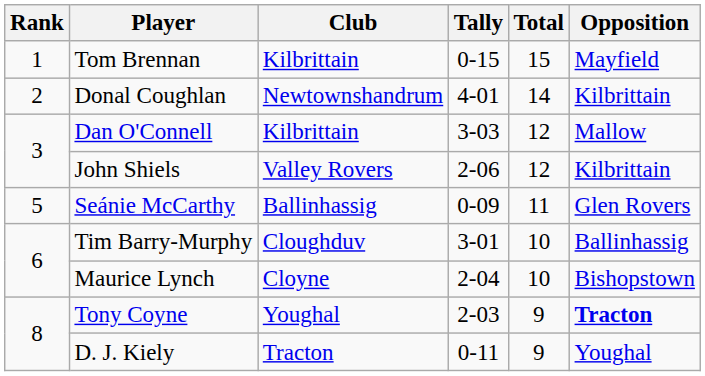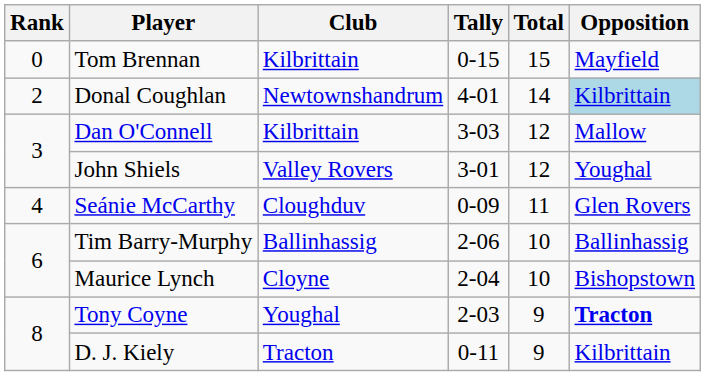 <table class="wikitable">
 <tr>
 <th>Rank</th>
 <th>Player</th>
 <th>Club</th>
 <th>Tally</th>
 <th>Total</th>
 <th>Opposition</th>
 </tr>
 <tr>
-<td rowspan="1" style="text-align:center;">1</td>
+<td rowspan="1" style="text-align:center;">0</td>
 <td>Tom Brennan</td>
 <td><a href='#'>Kilbrittain</a></td>
 <td align=center>0-15</td>
 <td align=center>15</td>
 <td><a href='#'>Mayfield</a></td>
 </tr>
 <tr>
 <td rowspan="1" style="text-align:center;">2</td>
 <td>Donal Coughlan</td>
 <td><a href='#'>Newtownshandrum</a></td>
 <td align=center>4-01</td>
 <td align=center>14</td>
-<td><a href='#'>Kilbrittain</a></td>
+<td style="background: lightblue;"><a href='#'>Kilbrittain</a></td>
 </tr>
 <tr>
 <td rowspan="2" style="text-align:center;">3</td>
 <td><a href='#'>Dan O'Connell</a></td>
 <td><a href='#'>Kilbrittain</a></td>
 <td align=center>3-03</td>
 <td align=center>12</td>
 <td><a href='#'>Mallow</a></td>
 </tr>
 <tr>
 <td>John Shiels</td>
 <td><a href='#'>Valley Rovers</a></td>
-<td align=center>2-06</td>
+<td align=center>3-01</td>
 <td align=center>12</td>
-<td><a href='#'>Kilbrittain</a></td>
+<td><a href='#'>Youghal</a></td>
 </tr>
 <tr>
-<td rowspan="1" style="text-align:center;">5</td>
+<td rowspan="1" style="text-align:center;">4</td>
 <td><a href='#'>Seánie McCarthy</a></td>
-<td><a href='#'>Ballinhassig</a></td>
+<td><a href='#'>Cloughduv</a></td>
 <td align=center>0-09</td>
 <td align=center>11</td>
 <td><a href='#'>Glen Rovers</a></td>
 </tr>
 <tr>
 <td rowspan="2" style="text-align:center;">6</td>
 <td>Tim Barry-Murphy</td>
-<td><a href='#'>Cloughduv</a></td>
-<td align=center>3-01</td>
+<td><a href='#'>Ballinhassig</a></td>
+<td align=center>2-06</td>
 <td align=center>10</td>
 <td><a href='#'>Ballinhassig</a></td>
 </tr>
 <tr>
 <td>Maurice Lynch</td>
 <td><a href='#'>Cloyne</a></td>
 <td align=center>2-04</td>
 <td align=center>10</td>
 <td><a href='#'>Bishopstown</a></td>
 </tr>
 <tr>
 <td rowspan="2" style="text-align:center;">8</td>
 <td><a href='#'>Tony Coyne</a></td>
 <td><a href='#'>Youghal</a></td>
 <td align=center>2-03</td>
 <td align=center>9</td>
 <td><strong><a href='#'>Tracton</a></strong></td>
 </tr>
 <tr>
 <td>D. J. Kiely</td>
 <td><a href='#'>Tracton</a></td>
 <td align=center>0-11</td>
 <td align=center>9</td>
-<td><a href='#'>Youghal</a></td>
+<td><a href='#'>Kilbrittain</a></td>
 </tr>
 </table>
